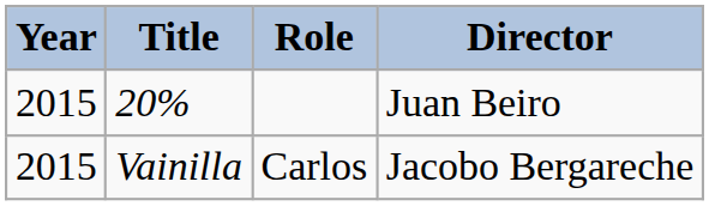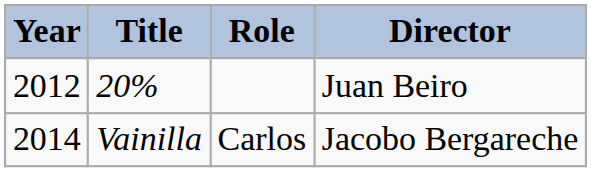 <table class="wikitable" border="2" cellpadding="4">
 <tr>
 <th style="background:#B0C4DE;">Year</th>
 <th style="background:#B0C4DE;">Title</th>
 <th style="background:#B0C4DE;">Role</th>
 <th style="background:#B0C4DE;">Director</th>
 </tr>
 <tr>
-<td>2015</td>
+<td>2012</td>
 <td><em>20%</em></td>
 <td></td>
 <td>Juan Beiro</td>
 </tr>
 <tr>
-<td>2015</td>
+<td>2014</td>
 <td><em>Vainilla</em></td>
 <td>Carlos</td>
 <td>Jacobo Bergareche</td>
 </tr>
 </table>
